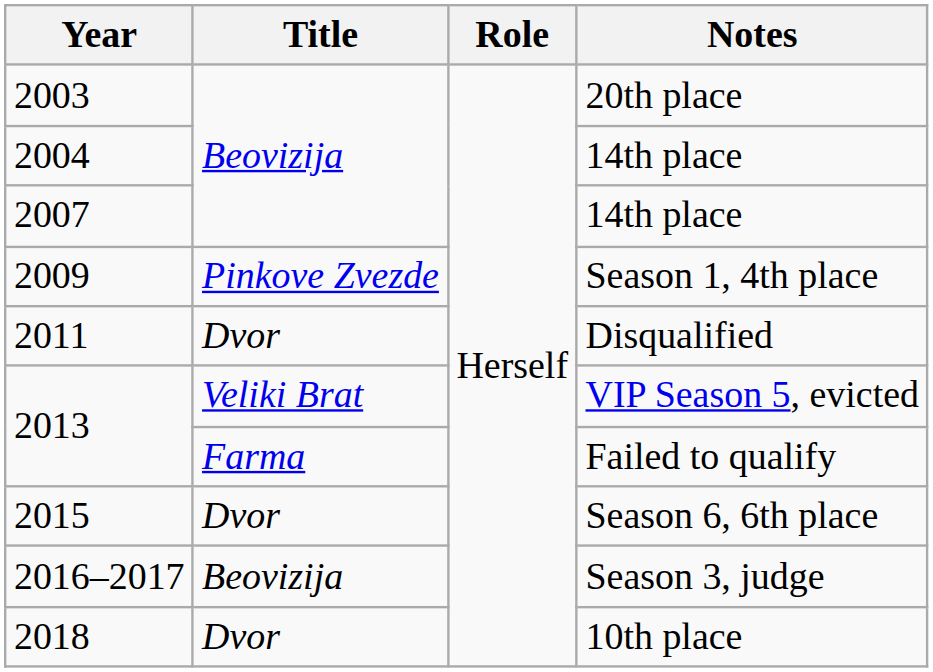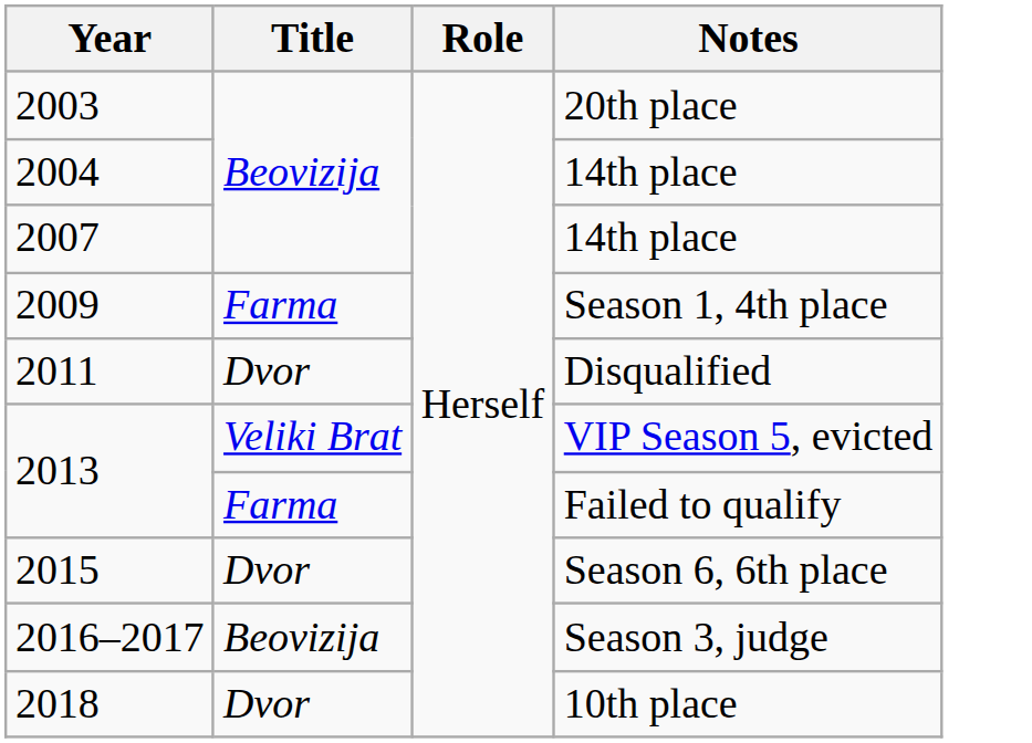 <table class="wikitable">
 <tr>
 <th>Year</th>
 <th>Title</th>
 <th>Role</th>
 <th>Notes</th>
 </tr>
 <tr>
 <td>2003</td>
 <td rowspan="3"><em><a href='#'>Beovizija</a></em></td>
 <td rowspan="10">Herself</td>
 <td>20th place</td>
 </tr>
 <tr>
 <td>2004</td>
 <td>14th place</td>
 </tr>
 <tr>
 <td>2007</td>
 <td>14th place</td>
 </tr>
 <tr>
 <td>2009</td>
-<td><em><a href='#'>Pinkove Zvezde</a></em></td>
+<td><em><a href='#'>Farma</a></em></td>
 <td>Season 1, 4th place</td>
 </tr>
 <tr>
 <td>2011</td>
 <td><em>Dvor</em></td>
 <td>Disqualified</td>
 </tr>
 <tr>
 <td rowspan="2">2013</td>
 <td><em><a href='#'>Veliki Brat</a></em></td>
 <td><a href='#'>VIP Season 5</a>, evicted</td>
 </tr>
 <tr>
 <td><em><a href='#'>Farma</a></em></td>
 <td>Failed to qualify</td>
 </tr>
 <tr>
 <td>2015</td>
 <td><em>Dvor</em></td>
 <td>Season 6, 6th place</td>
 </tr>
 <tr>
 <td>2016–2017</td>
 <td><em>Beovizija</em></td>
 <td>Season 3, judge</td>
 </tr>
 <tr>
 <td>2018</td>
 <td><em>Dvor</em></td>
 <td>10th place</td>
 </tr>
 </table>
